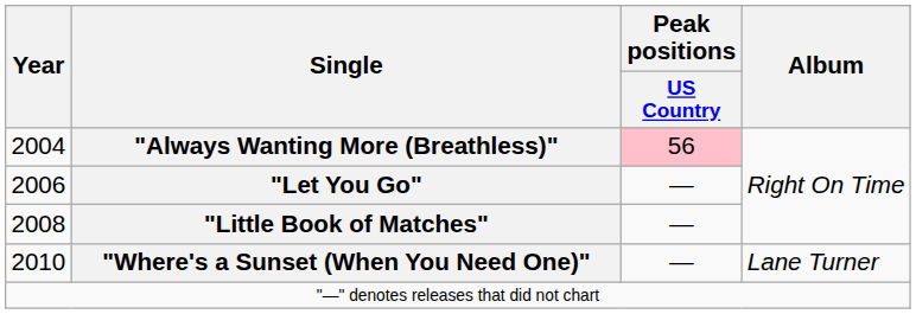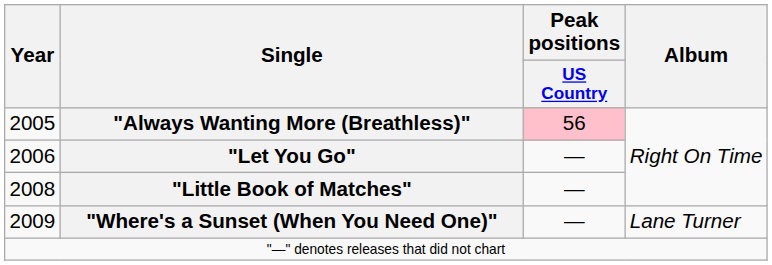 <table class="wikitable plainrowheaders" style="text-align:center;">
 <tr>
 <th rowspan="2">Year</th>
 <th rowspan="2" style="width:22em;">Single</th>
 <th>Peak positions</th>
 <th rowspan="2">Album</th>
 </tr>
 <tr style="font-size:smaller;">
 <th style="width:65px;"><a href='#'>US Country</a></th>
 </tr>
 <tr>
-<td>2004</td>
+<td>2005</td>
 <th scope="row">"Always Wanting More (Breathless)"</th>
 <td style="background: pink;">56</td>
 <td style="text-align:left;" rowspan="3"><em>Right On Time</em></td>
 </tr>
 <tr>
 <td>2006</td>
 <th scope="row">"Let You Go"</th>
 <td>—</td>
 </tr>
 <tr>
 <td>2008</td>
 <th scope="row">"Little Book of Matches"</th>
 <td>—</td>
 </tr>
 <tr>
-<td>2010</td>
+<td>2009</td>
 <th scope="row">"Where's a Sunset (When You Need One)"</th>
 <td>—</td>
 <td style="text-align:left;"><em>Lane Turner</em></td>
 </tr>
 <tr>
 <td colspan="4" style="font-size:8pt">"—" denotes releases that did not chart</td>
 </tr>
 </table>
